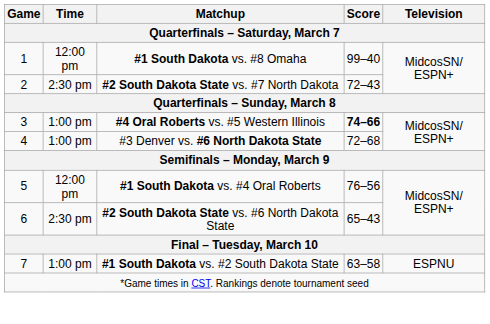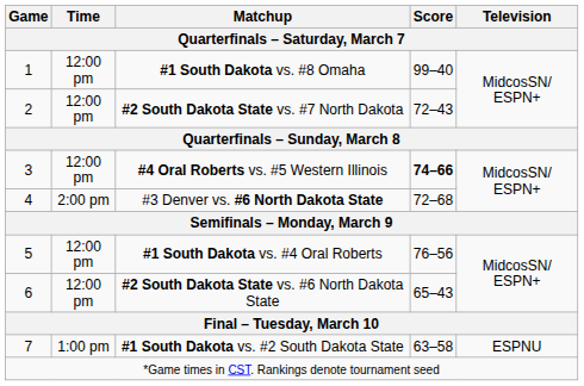 <table class="wikitable" style="font-size: 95%;text-align:center">
 <tr>
 <th>Game</th>
 <th>Time</th>
 <th>Matchup</th>
 <th>Score</th>
 <th>Television</th>
 </tr>
 <tr>
 <th colspan=5>Quarterfinals – Saturday, March 7</th>
 </tr>
 <tr>
 <td>1</td>
 <td>12:00 pm</td>
 <td><strong>#1 South Dakota</strong> vs. #8 Omaha</td>
 <td>99–40</td>
 <td rowspan=2>MidcosSN/ ESPN+</td>
 </tr>
 <tr>
 <td>2</td>
-<td>2:30 pm</td>
+<td>12:00 pm</td>
 <td><strong>#2 South Dakota State</strong> vs. #7 North Dakota</td>
 <td>72–43</td>
 </tr>
 <tr>
 <th colspan=5>Quarterfinals – Sunday, March 8</th>
 </tr>
 <tr>
 <td>3</td>
-<td>1:00 pm</td>
+<td>12:00 pm</td>
 <td><strong>#4 Oral Roberts</strong> vs. #5 Western Illinois</td>
 <td><strong>74–66</strong></td>
 <td rowspan=2>MidcosSN/ ESPN+</td>
 </tr>
 <tr>
 <td>4</td>
-<td>1:00 pm</td>
+<td>2:00 pm</td>
 <td>#3 Denver vs. <strong>#6 North Dakota State</strong></td>
 <td>72–68</td>
 </tr>
 <tr>
 <th colspan=5>Semifinals – Monday, March 9</th>
 </tr>
 <tr>
 <td>5</td>
 <td>12:00 pm</td>
 <td><strong>#1 South Dakota</strong> vs. #4 Oral Roberts</td>
 <td>76–56</td>
 <td rowspan=2>MidcosSN/ ESPN+</td>
 </tr>
 <tr>
 <td>6</td>
-<td>2:30 pm</td>
+<td>12:00 pm</td>
 <td><strong>#2 South Dakota State</strong> vs. #6 North Dakota State</td>
 <td>65–43</td>
 </tr>
 <tr>
 <th colspan=5>Final – Tuesday, March 10</th>
 </tr>
 <tr>
 <td>7</td>
 <td>1:00 pm</td>
 <td><strong>#1 South Dakota</strong> vs. #2 South Dakota State</td>
 <td>63–58</td>
 <td>ESPNU</td>
 </tr>
 <tr>
 <td colspan=5><small>*Game times in <a href='#'>CST</a>. Rankings denote tournament seed</small></td>
 </tr>
 </table>
